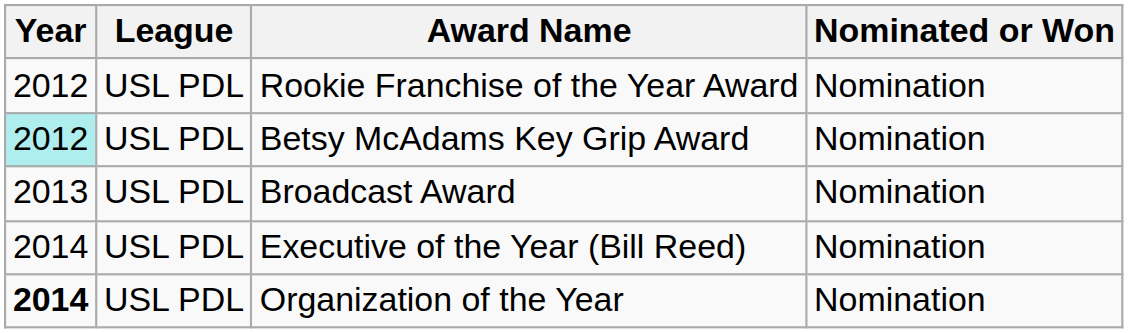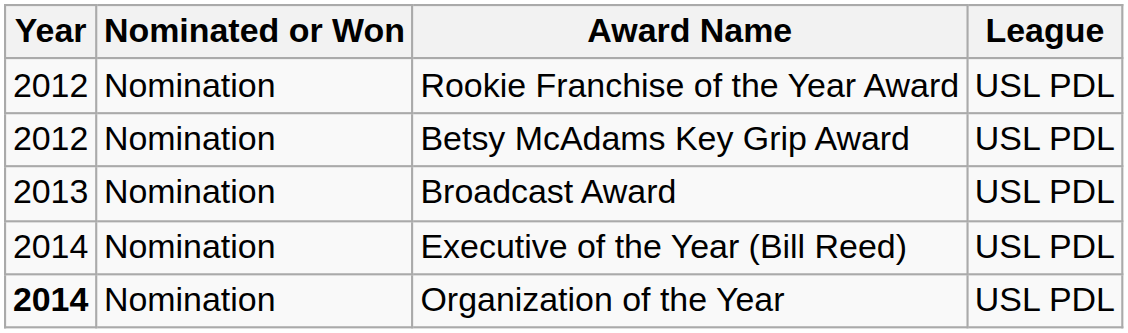 <table class="wikitable">
 <tr>
 <th>Year</th>
+<th>Nominated or Won</th>
+<th>Award Name</th>
 <th>League</th>
-<th>Award Name</th>
-<th>Nominated or Won</th>
 </tr>
 <tr>
 <td>2012</td>
+<td>Nomination</td>
+<td>Rookie Franchise of the Year Award</td>
 <td>USL PDL</td>
-<td>Rookie Franchise of the Year Award</td>
-<td>Nomination</td>
 </tr>
 <tr>
-<td style="background: paleturquoise;">2012</td>
+<td>2012</td>
+<td>Nomination</td>
+<td>Betsy McAdams Key Grip Award</td>
 <td>USL PDL</td>
-<td>Betsy McAdams Key Grip Award</td>
-<td>Nomination</td>
 </tr>
 <tr>
 <td>2013</td>
+<td>Nomination</td>
+<td>Broadcast Award</td>
 <td>USL PDL</td>
-<td>Broadcast Award</td>
-<td>Nomination</td>
 </tr>
 <tr>
 <td>2014</td>
+<td>Nomination</td>
+<td>Executive of the Year (Bill Reed)</td>
 <td>USL PDL</td>
-<td>Executive of the Year (Bill Reed)</td>
-<td>Nomination</td>
 </tr>
 <tr>
 <td><strong>2014</strong></td>
+<td>Nomination</td>
+<td>Organization of the Year</td>
 <td>USL PDL</td>
-<td>Organization of the Year</td>
-<td>Nomination</td>
 </tr>
 </table>
